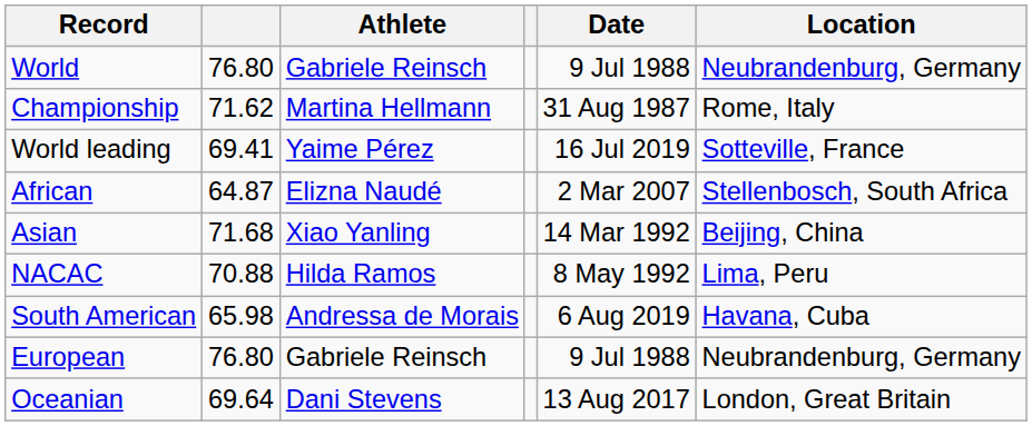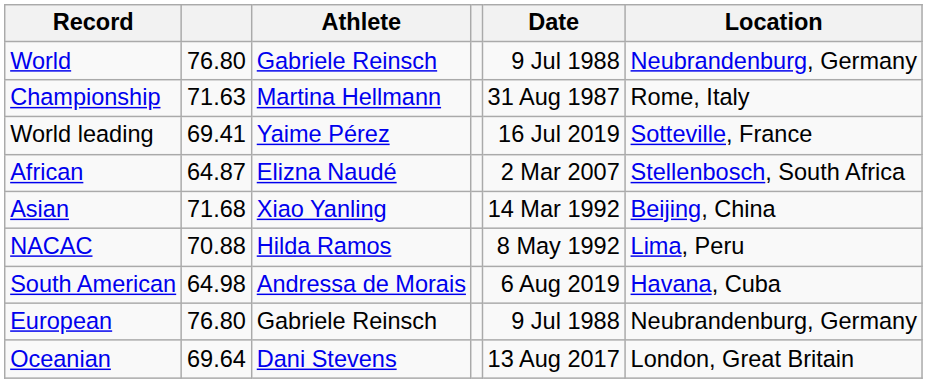 <table class="wikitable">
 <tr>
 <th>Record</th>
 <th></th>
 <th>Athlete</th>
 <th></th>
 <th>Date</th>
 <th>Location</th>
 </tr>
 <tr>
 <td><a href='#'>World</a></td>
 <td>76.80</td>
 <td><a href='#'>Gabriele Reinsch</a></td>
 <td></td>
 <td align=right>9 Jul 1988</td>
 <td><a href='#'>Neubrandenburg</a>, Germany</td>
 </tr>
 <tr>
 <td><a href='#'>Championship</a></td>
-<td>71.62</td>
+<td>71.63</td>
 <td><a href='#'>Martina Hellmann</a></td>
 <td></td>
 <td align=right>31 Aug 1987</td>
 <td>Rome, Italy</td>
 </tr>
 <tr>
 <td>World leading</td>
 <td>69.41</td>
 <td><a href='#'>Yaime Pérez</a></td>
 <td></td>
 <td align=right>16 Jul 2019</td>
 <td><a href='#'>Sotteville</a>, France</td>
 </tr>
 <tr>
 <td><a href='#'>African</a></td>
 <td>64.87</td>
 <td><a href='#'>Elizna Naudé</a></td>
 <td></td>
 <td align=right>2 Mar 2007</td>
 <td><a href='#'>Stellenbosch</a>, South Africa</td>
 </tr>
 <tr>
 <td><a href='#'>Asian</a></td>
 <td>71.68</td>
 <td><a href='#'>Xiao Yanling</a></td>
 <td></td>
 <td align=right>14 Mar 1992</td>
 <td><a href='#'>Beijing</a>, China</td>
 </tr>
 <tr>
 <td><a href='#'>NACAC</a></td>
 <td>70.88</td>
 <td><a href='#'>Hilda Ramos</a></td>
 <td></td>
 <td align=right>8 May 1992</td>
 <td><a href='#'>Lima</a>, Peru</td>
 </tr>
 <tr>
 <td><a href='#'>South American</a></td>
-<td>65.98</td>
+<td>64.98</td>
 <td><a href='#'>Andressa de Morais</a></td>
 <td></td>
 <td align=right>6 Aug 2019</td>
 <td><a href='#'>Havana</a>, Cuba</td>
 </tr>
 <tr>
 <td><a href='#'>European</a></td>
 <td>76.80</td>
 <td>Gabriele Reinsch</td>
 <td></td>
 <td align=right>9 Jul 1988</td>
 <td>Neubrandenburg, Germany</td>
 </tr>
 <tr>
 <td><a href='#'>Oceanian</a></td>
 <td>69.64</td>
 <td><a href='#'>Dani Stevens</a></td>
 <td></td>
 <td align=right>13 Aug 2017</td>
 <td>London, Great Britain</td>
 </tr>
 </table>
